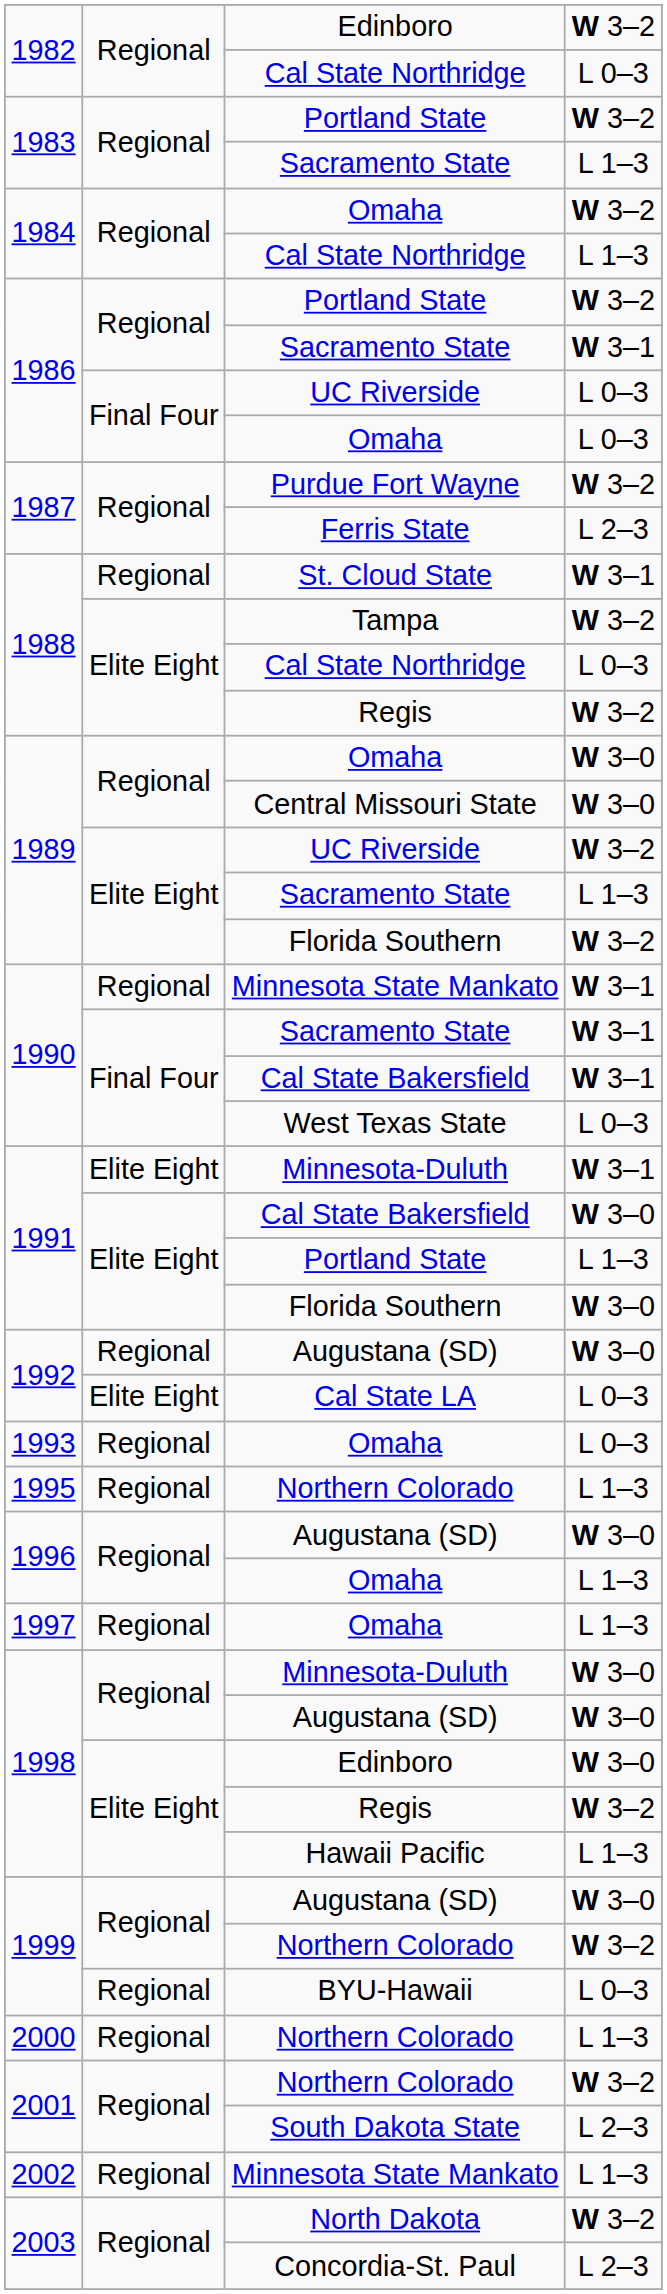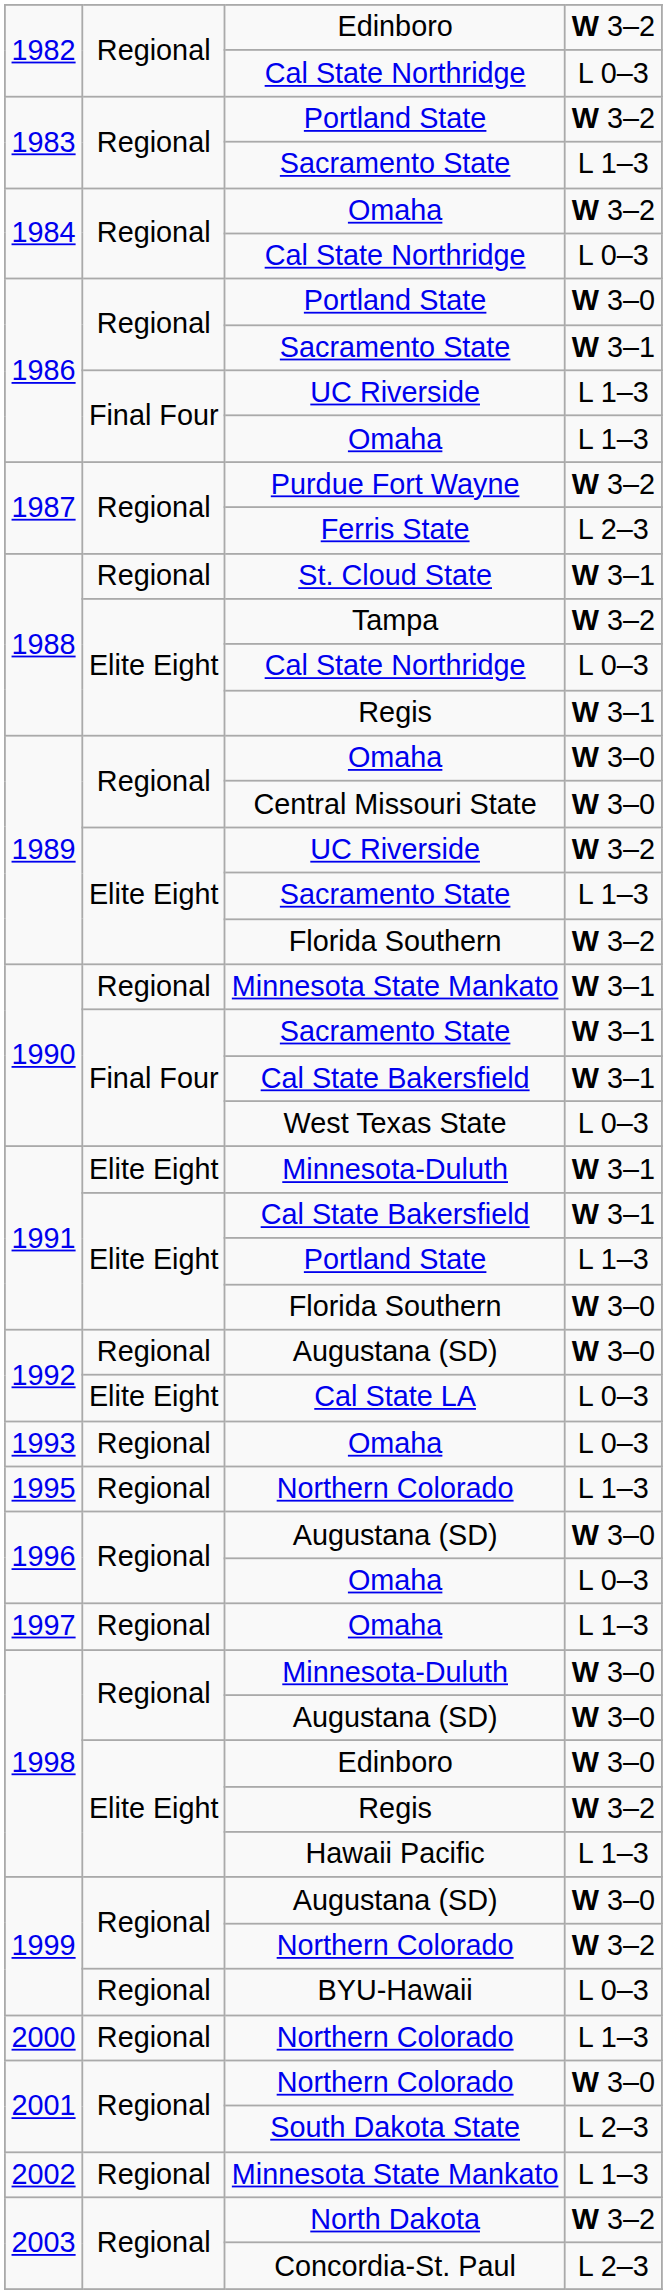 <table class="wikitable">
 <tr align="center">
 <td rowspan=2><a href='#'>1982</a></td>
 <td rowspan=2>Regional</td>
 <td>Edinboro</td>
 <td><strong>W</strong> 3–2</td>
 </tr>
 <tr align="center">
 <td><a href='#'>Cal State Northridge</a></td>
 <td>L 0–3</td>
 </tr>
 <tr align="center">
 <td rowspan=2><a href='#'>1983</a></td>
 <td rowspan=2>Regional</td>
 <td><a href='#'>Portland State</a></td>
 <td><strong>W</strong> 3–2</td>
 </tr>
 <tr align="center">
 <td><a href='#'>Sacramento State</a></td>
 <td>L 1–3</td>
 </tr>
 <tr align="center">
 <td rowspan=2><a href='#'>1984</a></td>
 <td rowspan=2>Regional</td>
 <td><a href='#'>Omaha</a></td>
 <td><strong>W</strong> 3–2</td>
 </tr>
 <tr align="center">
 <td><a href='#'>Cal State Northridge</a></td>
-<td>L 1–3</td>
+<td>L 0–3</td>
 </tr>
 <tr align="center">
 <td rowspan=4><a href='#'>1986</a></td>
 <td rowspan=2>Regional</td>
 <td><a href='#'>Portland State</a></td>
-<td><strong>W</strong> 3–2</td>
+<td><strong>W</strong> 3–0</td>
 </tr>
 <tr align="center">
 <td><a href='#'>Sacramento State</a></td>
 <td><strong>W</strong> 3–1</td>
 </tr>
 <tr align="center">
 <td rowspan=2>Final Four</td>
 <td><a href='#'>UC Riverside</a></td>
-<td>L 0–3</td>
+<td>L 1–3</td>
 </tr>
 <tr align="center">
 <td><a href='#'>Omaha</a></td>
-<td>L 0–3</td>
+<td>L 1–3</td>
 </tr>
 <tr align="center">
 <td rowspan=2><a href='#'>1987</a></td>
 <td rowspan=2>Regional</td>
 <td><a href='#'>Purdue Fort Wayne</a></td>
 <td><strong>W</strong> 3–2</td>
 </tr>
 <tr align="center">
 <td><a href='#'>Ferris State</a></td>
 <td>L 2–3</td>
 </tr>
 <tr align="center">
 <td rowspan=4><a href='#'>1988</a></td>
 <td>Regional</td>
 <td><a href='#'>St. Cloud State</a></td>
 <td><strong>W</strong> 3–1</td>
 </tr>
 <tr align="center">
 <td rowspan=3>Elite Eight</td>
 <td>Tampa</td>
 <td><strong>W</strong> 3–2</td>
 </tr>
 <tr align="center">
 <td><a href='#'>Cal State Northridge</a></td>
 <td>L 0–3</td>
 </tr>
 <tr align="center">
 <td>Regis</td>
-<td><strong>W</strong> 3–2</td>
+<td><strong>W</strong> 3–1</td>
 </tr>
 <tr align="center">
 <td rowspan=5><a href='#'>1989</a></td>
 <td rowspan=2>Regional</td>
 <td><a href='#'>Omaha</a></td>
 <td><strong>W</strong> 3–0</td>
 </tr>
 <tr align="center">
 <td>Central Missouri State</td>
 <td><strong>W</strong> 3–0</td>
 </tr>
 <tr align="center">
 <td rowspan=3>Elite Eight</td>
 <td><a href='#'>UC Riverside</a></td>
 <td><strong>W</strong> 3–2</td>
 </tr>
 <tr align="center">
 <td><a href='#'>Sacramento State</a></td>
 <td>L 1–3</td>
 </tr>
 <tr align="center">
 <td>Florida Southern</td>
 <td><strong>W</strong> 3–2</td>
 </tr>
 <tr align="center">
 <td rowspan=4><a href='#'>1990</a></td>
 <td>Regional</td>
 <td><a href='#'>Minnesota State Mankato</a></td>
 <td><strong>W</strong> 3–1</td>
 </tr>
 <tr align="center">
 <td rowspan=3>Final Four</td>
 <td><a href='#'>Sacramento State</a></td>
 <td><strong>W</strong> 3–1</td>
 </tr>
 <tr align="center">
 <td><a href='#'>Cal State Bakersfield</a></td>
 <td><strong>W</strong> 3–1</td>
 </tr>
 <tr align="center">
 <td>West Texas State</td>
 <td>L 0–3</td>
 </tr>
 <tr align="center">
 <td rowspan=4><a href='#'>1991</a></td>
 <td>Elite Eight</td>
 <td><a href='#'>Minnesota-Duluth</a></td>
 <td><strong>W</strong> 3–1</td>
 </tr>
 <tr align="center">
 <td rowspan=3>Elite Eight</td>
 <td><a href='#'>Cal State Bakersfield</a></td>
-<td><strong>W</strong> 3–0</td>
+<td><strong>W</strong> 3–1</td>
 </tr>
 <tr align="center">
 <td><a href='#'>Portland State</a></td>
 <td>L 1–3</td>
 </tr>
 <tr align="center">
 <td>Florida Southern</td>
 <td><strong>W</strong> 3–0</td>
 </tr>
 <tr align="center">
 <td rowspan=2><a href='#'>1992</a></td>
 <td>Regional</td>
 <td>Augustana (SD)</td>
 <td><strong>W</strong> 3–0</td>
 </tr>
 <tr align="center">
 <td>Elite Eight</td>
 <td><a href='#'>Cal State LA</a></td>
 <td>L 0–3</td>
 </tr>
 <tr align="center">
 <td><a href='#'>1993</a></td>
 <td>Regional</td>
 <td><a href='#'>Omaha</a></td>
 <td>L 0–3</td>
 </tr>
 <tr align="center">
 <td><a href='#'>1995</a></td>
 <td>Regional</td>
 <td><a href='#'>Northern Colorado</a></td>
 <td>L 1–3</td>
 </tr>
 <tr align="center">
 <td rowspan=2><a href='#'>1996</a></td>
 <td rowspan=2>Regional</td>
 <td>Augustana (SD)</td>
 <td><strong>W</strong> 3–0</td>
 </tr>
 <tr align="center">
 <td><a href='#'>Omaha</a></td>
-<td>L 1–3</td>
+<td>L 0–3</td>
 </tr>
 <tr align="center">
 <td><a href='#'>1997</a></td>
 <td>Regional</td>
 <td><a href='#'>Omaha</a></td>
 <td>L 1–3</td>
 </tr>
 <tr align="center">
 <td rowspan=5><a href='#'>1998</a></td>
 <td rowspan=2>Regional</td>
 <td><a href='#'>Minnesota-Duluth</a></td>
 <td><strong>W</strong> 3–0</td>
 </tr>
 <tr align="center">
 <td>Augustana (SD)</td>
 <td><strong>W</strong> 3–0</td>
 </tr>
 <tr align="center">
 <td rowspan=3>Elite Eight</td>
 <td>Edinboro</td>
 <td><strong>W</strong> 3–0</td>
 </tr>
 <tr align="center">
 <td>Regis</td>
 <td><strong>W</strong> 3–2</td>
 </tr>
 <tr align="center">
 <td>Hawaii Pacific</td>
 <td>L 1–3</td>
 </tr>
 <tr align="center">
 <td rowspan=3><a href='#'>1999</a></td>
 <td rowspan=2>Regional</td>
 <td>Augustana (SD)</td>
 <td><strong>W</strong> 3–0</td>
 </tr>
 <tr align="center">
 <td><a href='#'>Northern Colorado</a></td>
 <td><strong>W</strong> 3–2</td>
 </tr>
 <tr align="center">
 <td>Regional</td>
 <td>BYU-Hawaii</td>
 <td>L 0–3</td>
 </tr>
 <tr align="center">
 <td><a href='#'>2000</a></td>
 <td>Regional</td>
 <td><a href='#'>Northern Colorado</a></td>
 <td>L 1–3</td>
 </tr>
 <tr align="center">
 <td rowspan=2><a href='#'>2001</a></td>
 <td rowspan=2>Regional</td>
 <td><a href='#'>Northern Colorado</a></td>
-<td><strong>W</strong> 3–2</td>
+<td><strong>W</strong> 3–0</td>
 </tr>
 <tr align="center">
 <td><a href='#'>South Dakota State</a></td>
 <td>L 2–3</td>
 </tr>
 <tr align="center">
 <td><a href='#'>2002</a></td>
 <td>Regional</td>
 <td><a href='#'>Minnesota State Mankato</a></td>
 <td>L 1–3</td>
 </tr>
 <tr align="center">
 <td rowspan=2><a href='#'>2003</a></td>
 <td rowspan=2>Regional</td>
 <td><a href='#'>North Dakota</a></td>
 <td><strong>W</strong> 3–2</td>
 </tr>
 <tr align="center">
 <td>Concordia-St. Paul</td>
 <td>L 2–3</td>
 </tr>
 </table>
